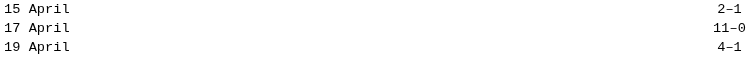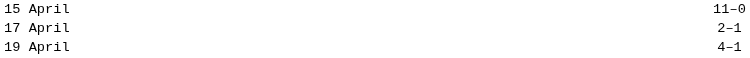 <table cellspacing=1 width=70%>
 <tr>
 <th width=25%></th>
 <th width=30%></th>
 <th width=15%></th>
 <th width=30%></th>
 </tr>
 <tr>
 <td>15 April</td>
 <td align=right></td>
-<td align=center>2–1</td>
+<td align=center>11–0</td>
 <td></td>
 </tr>
 <tr>
 <td>17 April</td>
 <td align=right></td>
-<td align=center>11–0</td>
+<td align=center>2–1</td>
 <td></td>
 </tr>
 <tr>
 <td>19 April</td>
 <td align=right></td>
 <td align=center>4–1</td>
 <td></td>
 </tr>
 </table>
